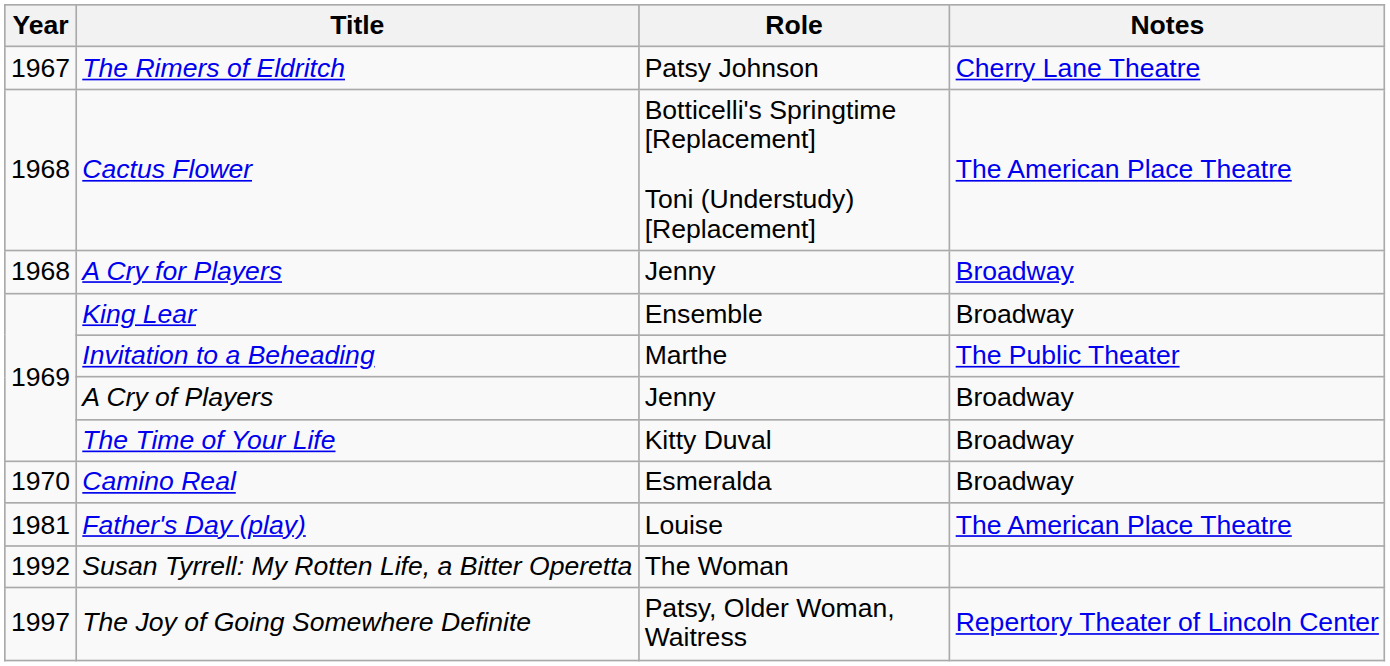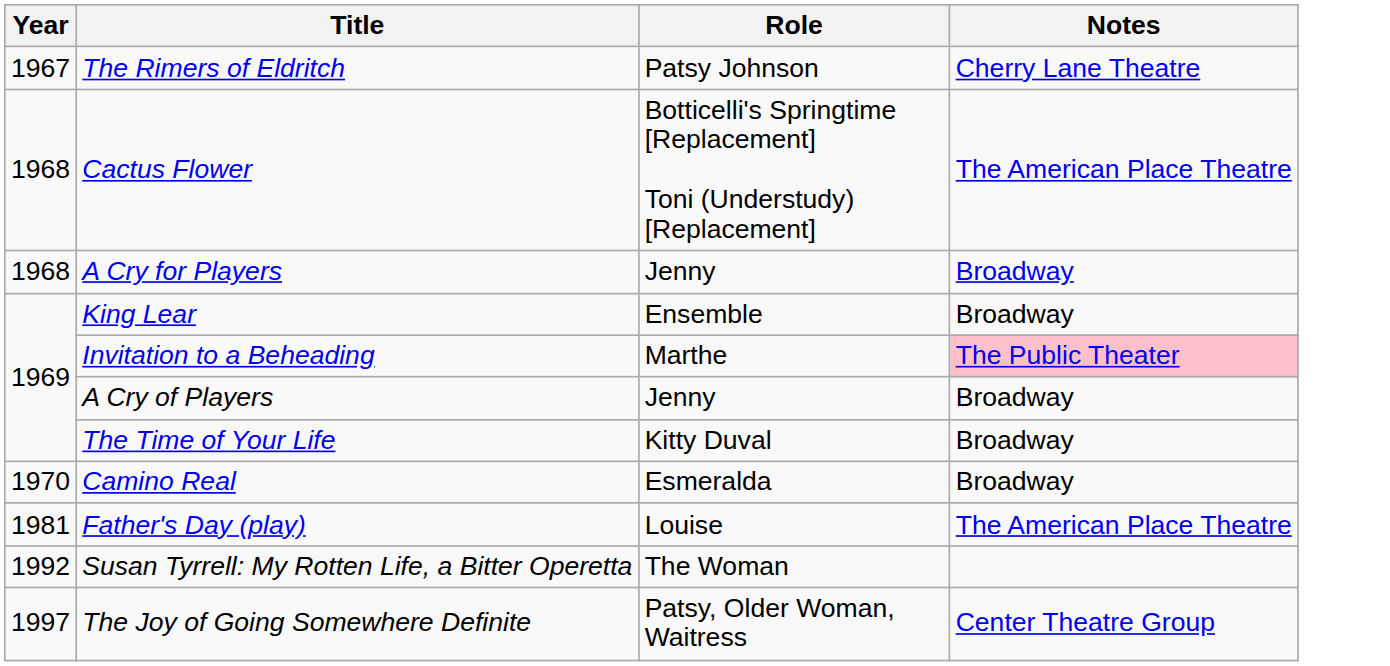 <table class="wikitable sortable">
 <tr>
 <th style="width:20px;">Year</th>
 <th>Title</th>
 <th style="width:180px;">Role</th>
 <th class="unsortable">Notes</th>
 </tr>
 <tr>
 <td>1967</td>
 <td><em><a href='#'>The Rimers of Eldritch</a></em></td>
 <td>Patsy Johnson</td>
 <td><a href='#'>Cherry Lane Theatre</a></td>
 </tr>
 <tr>
 <td>1968</td>
 <td><em><a href='#'>Cactus Flower</a></em></td>
 <td>Botticelli's Springtime [Replacement] <br><br>Toni (Understudy) [Replacement]</td>
 <td><a href='#'>The American Place Theatre</a></td>
 </tr>
 <tr>
 <td>1968</td>
 <td><em><a href='#'>A Cry for Players</a></em></td>
 <td>Jenny</td>
 <td><a href='#'>Broadway</a></td>
 </tr>
 <tr>
 <td rowspan=4>1969</td>
 <td><em><a href='#'>King Lear</a></em></td>
 <td>Ensemble</td>
 <td>Broadway</td>
 </tr>
 <tr>
 <td><em><a href='#'>Invitation to a Beheading</a></em></td>
 <td>Marthe</td>
-<td><a href='#'>The Public Theater</a></td>
+<td style="background: pink;"><a href='#'>The Public Theater</a></td>
 </tr>
 <tr>
 <td><em>A Cry of Players</em></td>
 <td>Jenny</td>
 <td>Broadway</td>
 </tr>
 <tr>
 <td><em><a href='#'>The Time of Your Life</a></em></td>
 <td>Kitty Duval</td>
 <td>Broadway</td>
 </tr>
 <tr>
 <td>1970</td>
 <td><em><a href='#'>Camino Real</a></em></td>
 <td>Esmeralda</td>
 <td>Broadway</td>
 </tr>
 <tr>
 <td>1981</td>
 <td><em><a href='#'>Father's Day (play)</a></em></td>
 <td>Louise</td>
 <td><a href='#'>The American Place Theatre</a></td>
 </tr>
 <tr>
 <td>1992</td>
 <td><em>Susan Tyrrell: My Rotten Life, a Bitter Operetta</em></td>
 <td>The Woman</td>
 <td></td>
 </tr>
 <tr>
 <td>1997</td>
 <td><em>The Joy of Going Somewhere Definite</em> </td>
 <td>Patsy, Older Woman, Waitress</td>
-<td><a href='#'>Repertory Theater of Lincoln Center</a></td>
+<td><a href='#'>Center Theatre Group</a></td>
 </tr>
 </table>
